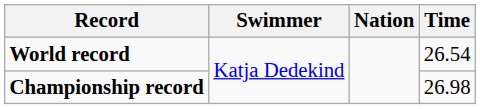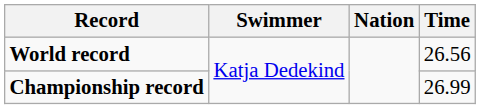 <table class="wikitable">
 <tr>
 <th>Record</th>
 <th>Swimmer</th>
 <th>Nation</th>
 <th>Time</th>
 </tr>
 <tr>
 <td><strong>World record</strong></td>
 <td rowspan="2"><a href='#'>Katja Dedekind</a></td>
 <td rowspan="2"></td>
-<td>26.54</td>
+<td>26.56</td>
 </tr>
 <tr>
 <td><strong>Championship record</strong></td>
-<td>26.98</td>
+<td>26.99</td>
 </tr>
 </table>
